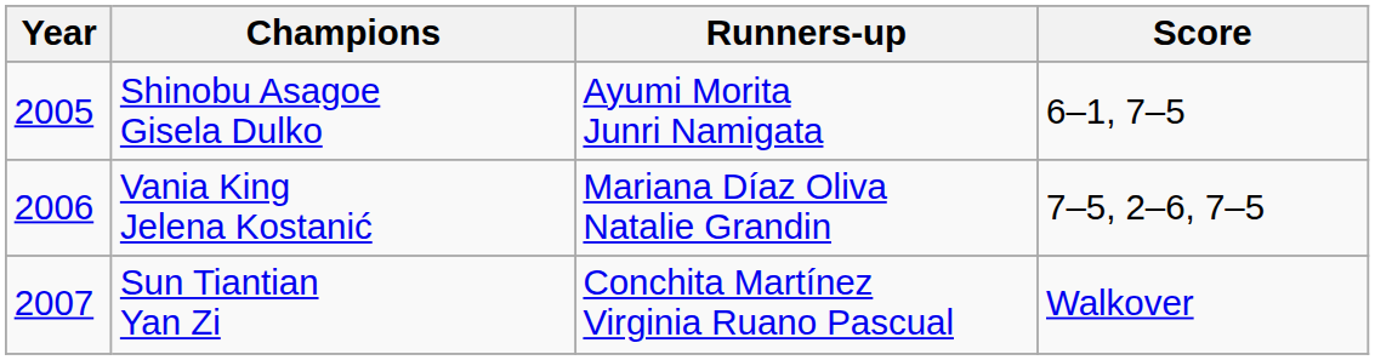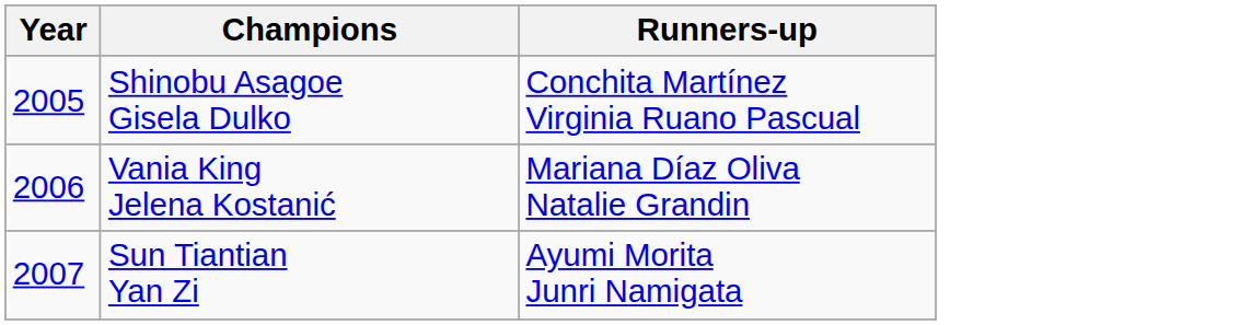 <table class="wikitable">
 <tr>
 <th style="width:40px">Year</th>
 <th style="width:200px">Champions</th>
 <th style="width:200px">Runners-up</th>
-<th style="width:140px" class="unsortable">Score</th>
 </tr>
 <tr>
 <td><a href='#'>2005</a></td>
 <td> <a href='#'>Shinobu Asagoe</a> <br> <a href='#'>Gisela Dulko</a></td>
-<td> <a href='#'>Ayumi Morita</a> <br> <a href='#'>Junri Namigata</a></td>
-<td>6–1, 7–5</td>
+<td> <a href='#'>Conchita Martínez</a> <br> <a href='#'>Virginia Ruano Pascual</a></td>
 </tr>
 <tr>
 <td><a href='#'>2006</a></td>
 <td> <a href='#'>Vania King</a> <br> <a href='#'>Jelena Kostanić</a></td>
 <td> <a href='#'>Mariana Díaz Oliva</a> <br> <a href='#'>Natalie Grandin</a></td>
-<td>7–5, 2–6, 7–5</td>
 </tr>
 <tr>
 <td><a href='#'>2007</a></td>
 <td> <a href='#'>Sun Tiantian</a> <br> <a href='#'>Yan Zi</a></td>
-<td> <a href='#'>Conchita Martínez</a> <br> <a href='#'>Virginia Ruano Pascual</a></td>
-<td><a href='#'>Walkover</a></td>
+<td> <a href='#'>Ayumi Morita</a> <br> <a href='#'>Junri Namigata</a></td>
 </tr>
 </table>
